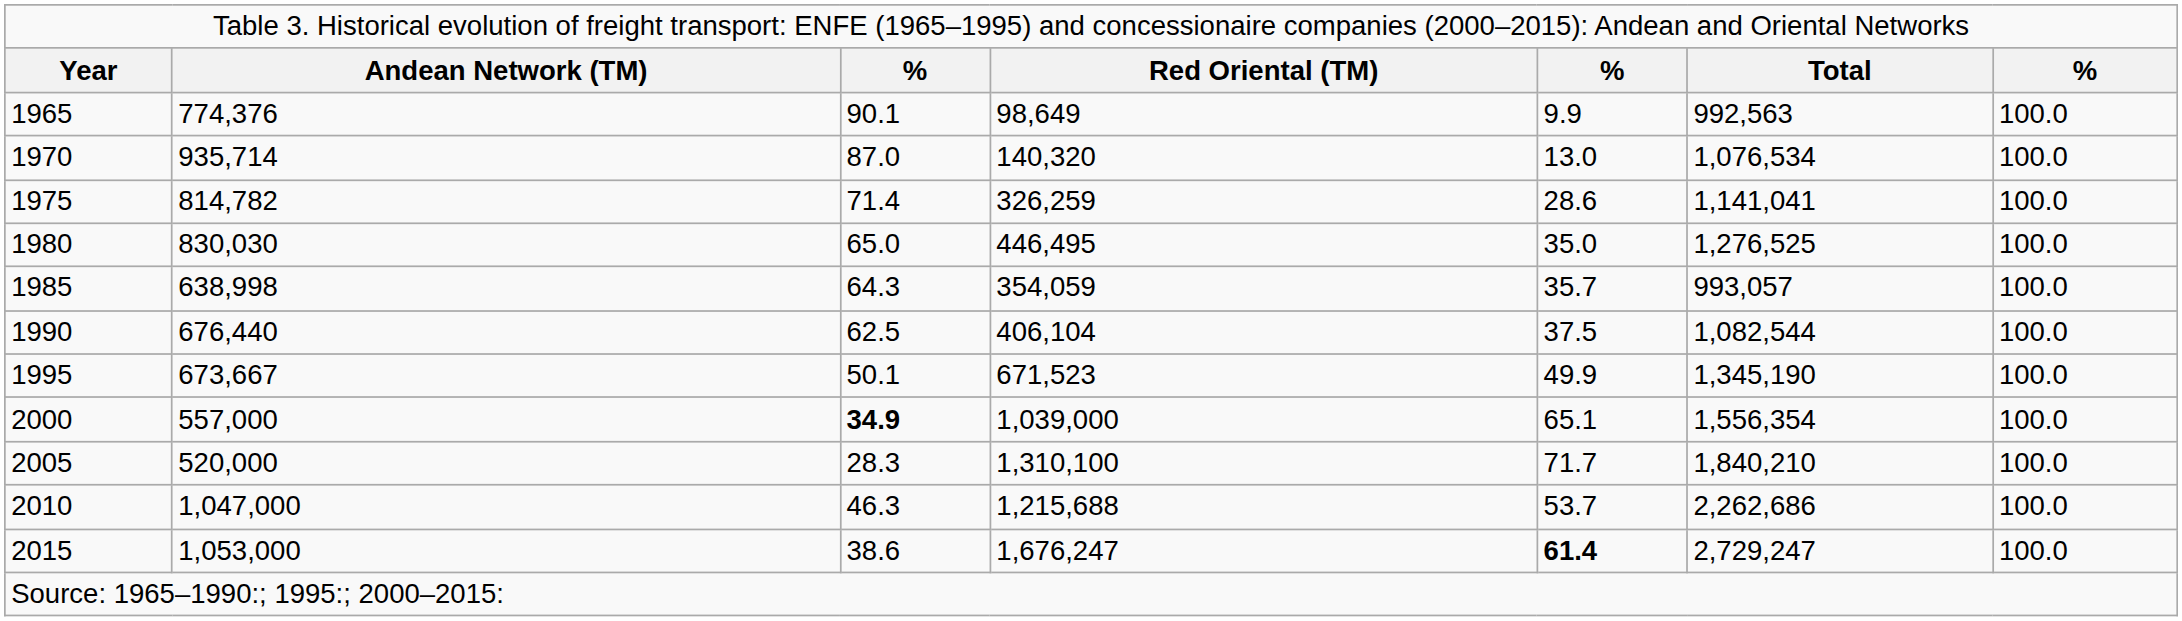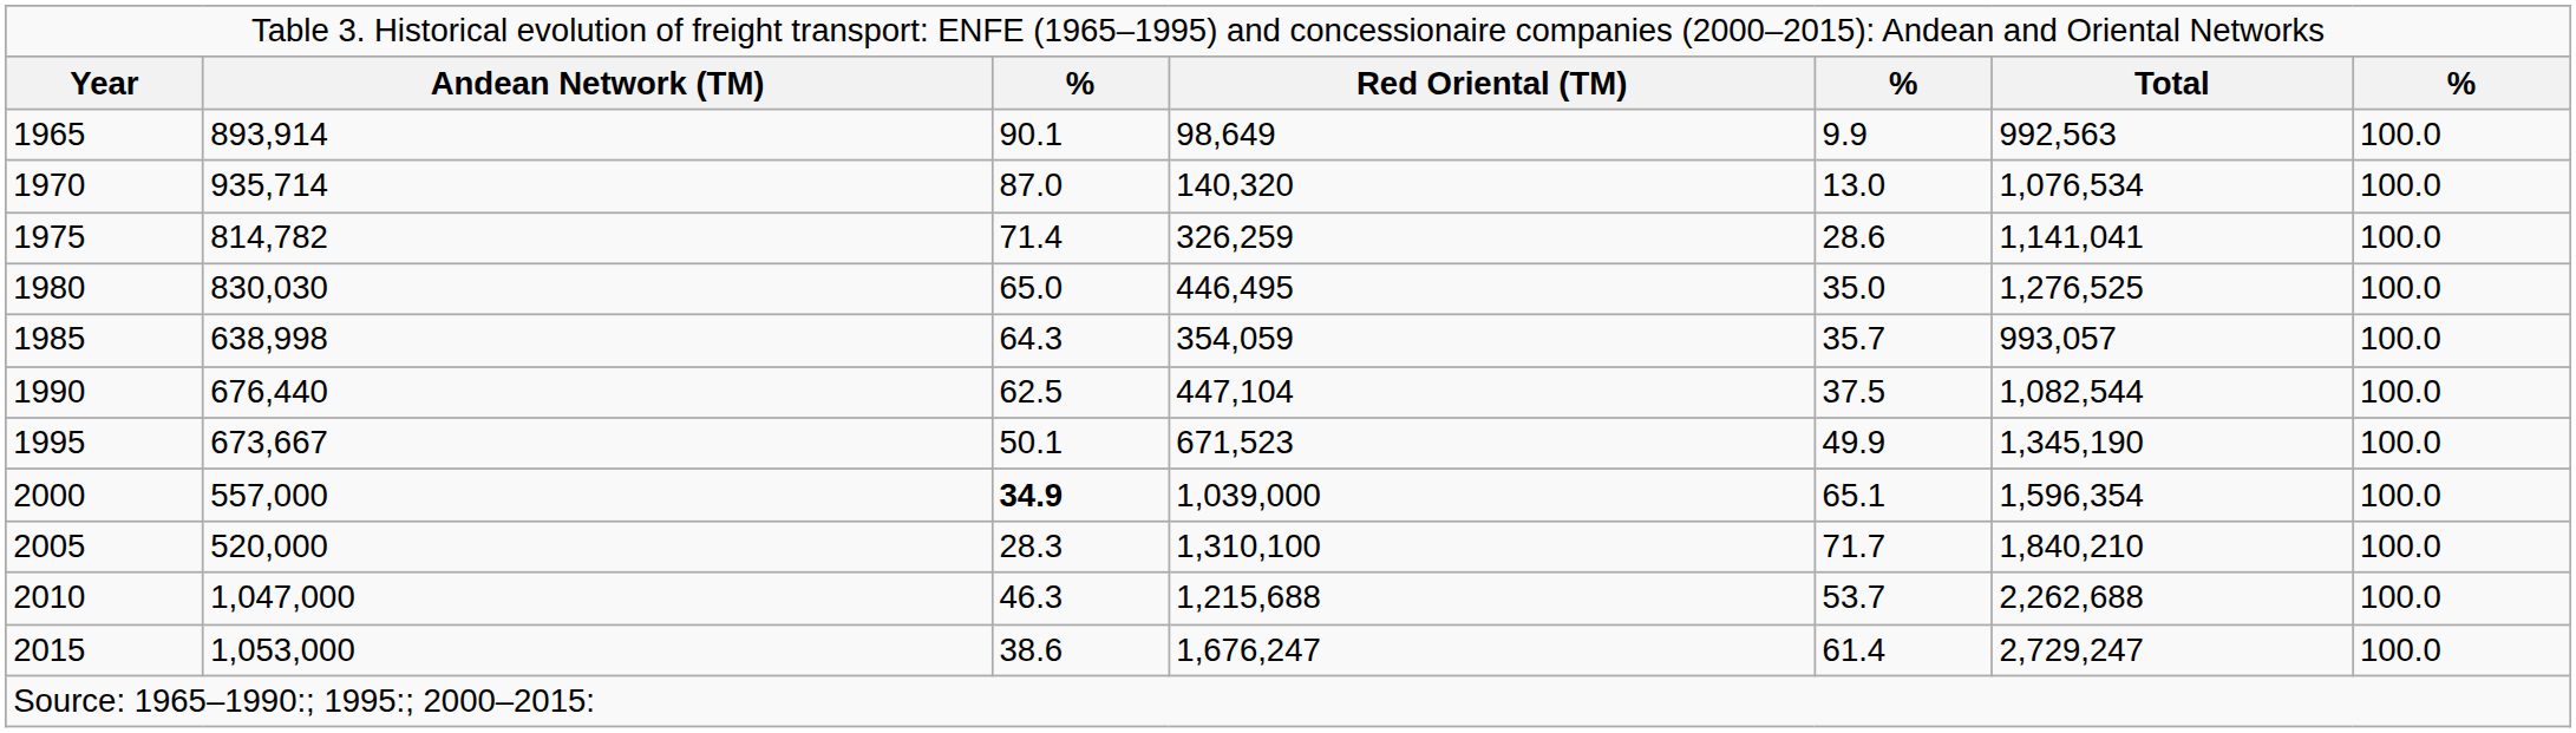 <table class="wikitable"  style="width:100%;">
 <tr>
 <td colspan="7" style="text-align:center;">Table 3. Historical evolution of freight transport: ENFE (1965–1995) and concessionaire companies (2000–2015): Andean and Oriental Networks</td>
 </tr>
 <tr>
 <th>Year</th>
 <th>Andean Network (TM)</th>
 <th>%</th>
 <th>Red Oriental (TM)</th>
 <th>%</th>
 <th>Total</th>
 <th>%</th>
 </tr>
 <tr>
 <td>1965</td>
-<td>774,376</td>
+<td>893,914</td>
 <td>90.1</td>
 <td>98,649</td>
 <td>9.9</td>
 <td>992,563</td>
 <td>100.0</td>
 </tr>
 <tr>
 <td>1970</td>
 <td>935,714</td>
 <td>87.0</td>
 <td>140,320</td>
 <td>13.0</td>
 <td>1,076,534</td>
 <td>100.0</td>
 </tr>
 <tr>
 <td>1975</td>
 <td>814,782</td>
 <td>71.4</td>
 <td>326,259</td>
 <td>28.6</td>
 <td>1,141,041</td>
 <td>100.0</td>
 </tr>
 <tr>
 <td>1980</td>
 <td>830,030</td>
 <td>65.0</td>
 <td>446,495</td>
 <td>35.0</td>
 <td>1,276,525</td>
 <td>100.0</td>
 </tr>
 <tr>
 <td>1985</td>
 <td>638,998</td>
 <td>64.3</td>
 <td>354,059</td>
 <td>35.7</td>
 <td>993,057</td>
 <td>100.0</td>
 </tr>
 <tr>
 <td>1990</td>
 <td>676,440</td>
 <td>62.5</td>
-<td>406,104</td>
+<td>447,104</td>
 <td>37.5</td>
 <td>1,082,544</td>
 <td>100.0</td>
 </tr>
 <tr>
 <td>1995</td>
 <td>673,667</td>
 <td>50.1</td>
 <td>671,523</td>
 <td>49.9</td>
 <td>1,345,190</td>
 <td>100.0</td>
 </tr>
 <tr>
 <td>2000</td>
 <td>557,000</td>
 <td><strong>34.9</strong></td>
 <td>1,039,000</td>
 <td>65.1</td>
-<td>1,556,354</td>
+<td>1,596,354</td>
 <td>100.0</td>
 </tr>
 <tr>
 <td>2005</td>
 <td>520,000</td>
 <td>28.3</td>
 <td>1,310,100</td>
 <td>71.7</td>
 <td>1,840,210</td>
 <td>100.0</td>
 </tr>
 <tr>
 <td>2010</td>
 <td>1,047,000</td>
 <td>46.3</td>
 <td>1,215,688</td>
 <td>53.7</td>
-<td>2,262,686</td>
+<td>2,262,688</td>
 <td>100.0</td>
 </tr>
 <tr>
 <td>2015</td>
 <td>1,053,000</td>
 <td>38.6</td>
 <td>1,676,247</td>
-<td><strong>61.4</strong></td>
+<td>61.4</td>
 <td>2,729,247</td>
 <td>100.0</td>
 </tr>
 <tr>
 <td colspan=7>Source: 1965–1990:; 1995:; 2000–2015:</td>
 </tr>
 </table>
